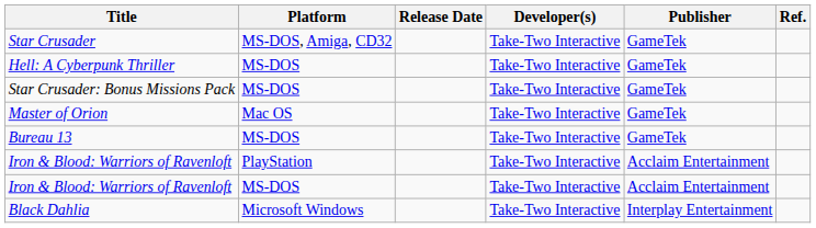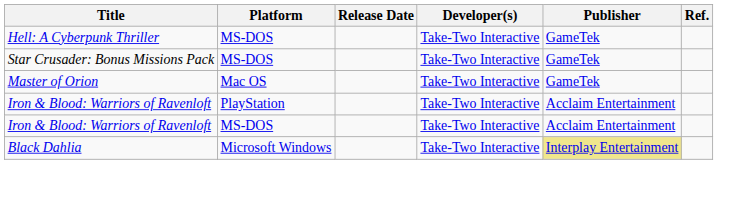 <table class="wikitable sortable">
 <tr>
 <th>Title</th>
 <th>Platform</th>
 <th>Release Date</th>
 <th>Developer(s)</th>
 <th>Publisher</th>
 <th>Ref.</th>
-</tr>
-<tr>
-<td><em><a href='#'>Star Crusader</a></em></td>
-<td><a href='#'>MS-DOS</a>, <a href='#'>Amiga</a>, <a href='#'>CD32</a></td>
-<td></td>
-<td><a href='#'>Take-Two Interactive</a></td>
-<td><a href='#'>GameTek</a></td>
-<td></td>
 </tr>
 <tr>
 <td><em><a href='#'>Hell: A Cyberpunk Thriller</a></em></td>
 <td><a href='#'>MS-DOS</a></td>
 <td></td>
 <td><a href='#'>Take-Two Interactive</a></td>
 <td><a href='#'>GameTek</a></td>
 <td></td>
 </tr>
 <tr>
 <td><em>Star Crusader: Bonus Missions Pack</em></td>
 <td><a href='#'>MS-DOS</a></td>
 <td></td>
 <td><a href='#'>Take-Two Interactive</a></td>
 <td><a href='#'>GameTek</a></td>
 <td></td>
 </tr>
 <tr>
 <td><em><a href='#'>Master of Orion</a></em></td>
 <td><a href='#'>Mac OS</a></td>
 <td></td>
 <td><a href='#'>Take-Two Interactive</a></td>
 <td><a href='#'>GameTek</a></td>
 <td></td>
 </tr>
 <tr>
-<td><em><a href='#'>Bureau 13</a></em></td>
-<td><a href='#'>MS-DOS</a></td>
-<td></td>
-<td><a href='#'>Take-Two Interactive</a></td>
-<td><a href='#'>GameTek</a></td>
-<td></td>
-</tr>
-<tr>
 <td><em><a href='#'>Iron & Blood: Warriors of Ravenloft</a></em></td>
 <td><a href='#'>PlayStation</a></td>
 <td></td>
 <td><a href='#'>Take-Two Interactive</a></td>
 <td><a href='#'>Acclaim Entertainment</a></td>
 <td></td>
 </tr>
 <tr>
 <td><em><a href='#'>Iron & Blood: Warriors of Ravenloft</a></em></td>
 <td><a href='#'>MS-DOS</a></td>
 <td></td>
 <td><a href='#'>Take-Two Interactive</a></td>
 <td><a href='#'>Acclaim Entertainment</a></td>
 <td></td>
 </tr>
 <tr>
 <td><em><a href='#'>Black Dahlia</a></em></td>
 <td><a href='#'>Microsoft Windows</a></td>
 <td></td>
 <td><a href='#'>Take-Two Interactive</a></td>
-<td><a href='#'>Interplay Entertainment</a></td>
+<td style="background: khaki;"><a href='#'>Interplay Entertainment</a></td>
 <td></td>
 </tr>
 </table>
